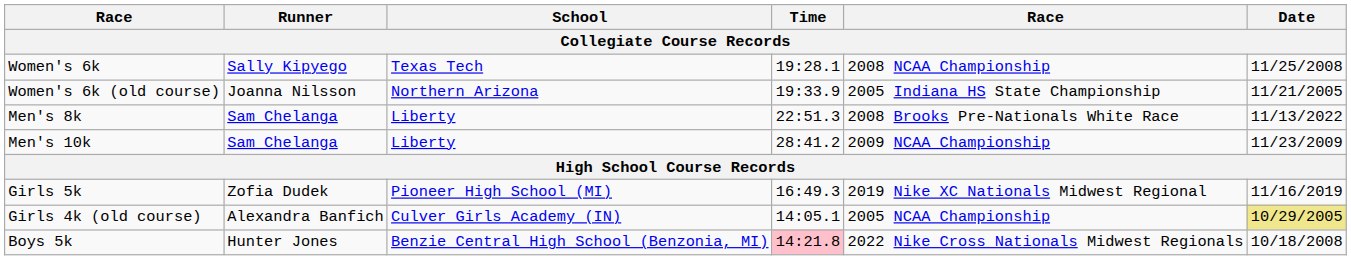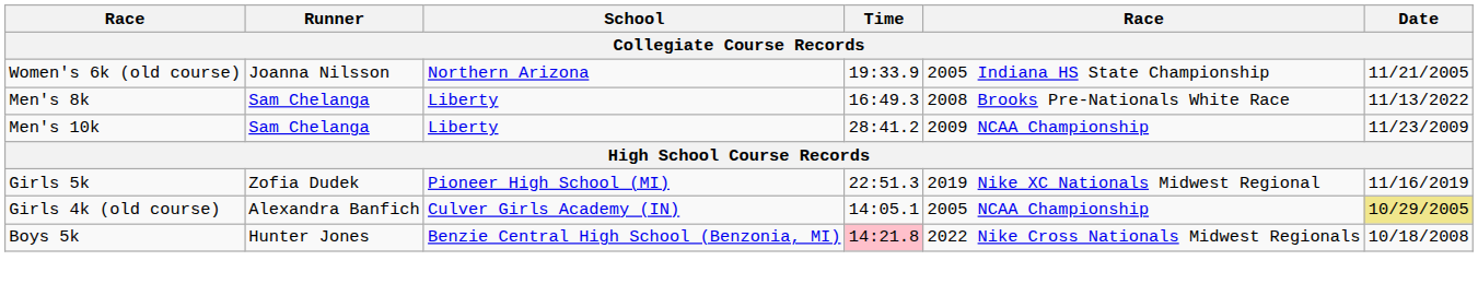 <table class="wikitable">
 <tr>
 <th>Race</th>
 <th>Runner</th>
 <th>School</th>
 <th>Time</th>
 <th>Race</th>
 <th>Date</th>
 </tr>
 <tr>
 <th colspan=6>Collegiate Course Records</th>
 </tr>
 <tr>
-<td>Women's 6k</td>
-<td><a href='#'>Sally Kipyego</a></td>
-<td><a href='#'>Texas Tech</a></td>
-<td>19:28.1</td>
-<td>2008 <a href='#'>NCAA Championship</a></td>
-<td>11/25/2008</td>
-</tr>
-<tr>
 <td>Women's 6k (old course)</td>
 <td>Joanna Nilsson</td>
 <td><a href='#'>Northern Arizona</a></td>
 <td>19:33.9</td>
 <td>2005 <a href='#'>Indiana HS</a> State Championship</td>
 <td>11/21/2005</td>
 </tr>
 <tr>
 <td>Men's 8k</td>
 <td><a href='#'>Sam Chelanga</a></td>
 <td><a href='#'>Liberty</a></td>
-<td>22:51.3</td>
+<td>16:49.3</td>
 <td>2008 <a href='#'>Brooks</a> Pre-Nationals White Race</td>
 <td>11/13/2022</td>
 </tr>
 <tr>
 <td>Men's 10k</td>
 <td><a href='#'>Sam Chelanga</a></td>
 <td><a href='#'>Liberty</a></td>
 <td>28:41.2</td>
 <td>2009 <a href='#'>NCAA Championship</a></td>
 <td>11/23/2009</td>
 </tr>
 <tr>
 <th colspan=6>High School Course Records</th>
 </tr>
 <tr>
 <td>Girls 5k</td>
 <td>Zofia Dudek</td>
 <td><a href='#'>Pioneer High School (MI)</a></td>
-<td>16:49.3</td>
+<td>22:51.3</td>
 <td>2019 <a href='#'>Nike XC Nationals</a> Midwest Regional</td>
 <td>11/16/2019</td>
 </tr>
 <tr>
 <td>Girls 4k (old course)</td>
 <td>Alexandra Banfich</td>
 <td><a href='#'>Culver Girls Academy (IN)</a></td>
 <td>14:05.1</td>
 <td>2005 <a href='#'>NCAA Championship</a></td>
 <td style="background: khaki;">10/29/2005</td>
 </tr>
 <tr>
 <td>Boys 5k</td>
 <td>Hunter Jones</td>
 <td><a href='#'>Benzie Central High School (Benzonia, MI)</a></td>
 <td style="background: pink;">14:21.8</td>
 <td>2022 <a href='#'>Nike Cross Nationals</a> Midwest Regionals</td>
 <td>10/18/2008</td>
 </tr>
 </table>
